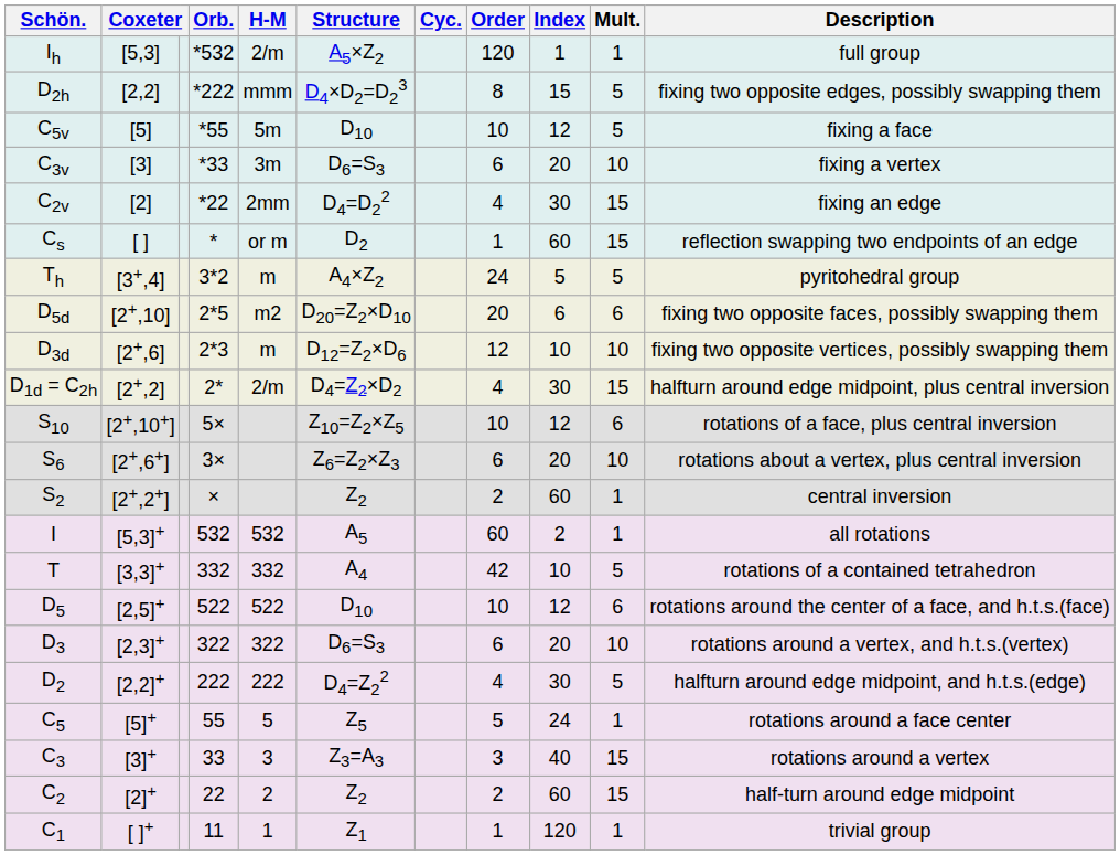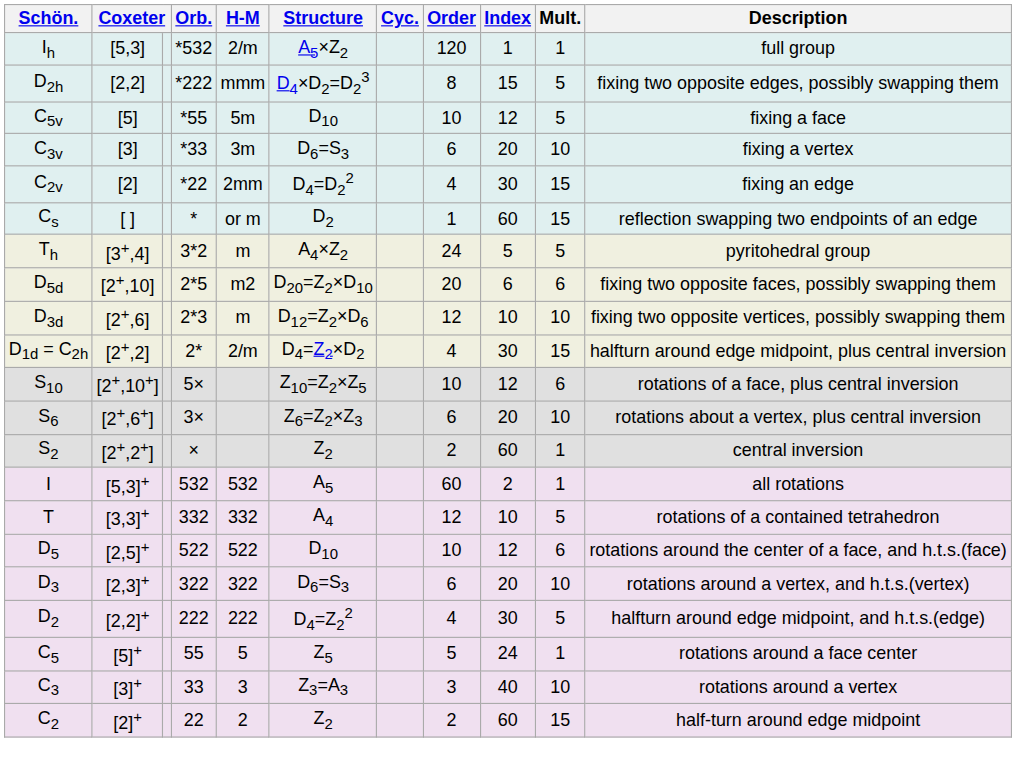 <table class="wikitable sortable">
 <tr>
 <th><a href='#'>Schön.</a></th>
 <th colspan=2><a href='#'>Coxeter</a></th>
 <th><a href='#'>Orb.</a></th>
 <th><a href='#'>H-M</a></th>
 <th><a href='#'>Structure</a></th>
 <th><a href='#'>Cyc.</a></th>
 <th><a href='#'>Order</a></th>
 <th><a href='#'>Index</a></th>
 <th>Mult.</th>
 <th>Description</th>
 </tr>
 <tr align=center BGCOLOR="#e0f0f0">
 <td>I<sub>h</sub></td>
 <td>[5,3]</td>
 <td></td>
 <td>*532</td>
 <td>2/m</td>
 <td><a href='#'>A<sub>5</sub></a>×Z<sub>2</sub></td>
 <td></td>
 <td>120</td>
 <td>1</td>
 <td>1</td>
 <td>full group</td>
 </tr>
 <tr align=center BGCOLOR="#e0f0f0">
 <td>D<sub>2h</sub></td>
 <td>[2,2]</td>
 <td></td>
 <td>*222</td>
 <td>mmm</td>
 <td><a href='#'>D<sub>4</sub></a>×D<sub>2</sub>=D<sub>2</sub><sup>3</sup></td>
 <td></td>
 <td>8</td>
 <td>15</td>
 <td>5</td>
 <td>fixing two opposite edges, possibly swapping them</td>
 </tr>
 <tr align=center BGCOLOR="#e0f0f0">
 <td>C<sub>5v</sub></td>
 <td>[5]</td>
 <td></td>
 <td>*55</td>
 <td>5m</td>
 <td>D<sub>10</sub></td>
 <td></td>
 <td>10</td>
 <td>12</td>
 <td>5</td>
 <td>fixing a face</td>
 </tr>
 <tr align=center BGCOLOR="#e0f0f0">
 <td>C<sub>3v</sub></td>
 <td>[3]</td>
 <td></td>
 <td>*33</td>
 <td>3m</td>
 <td>D<sub>6</sub>=S<sub>3</sub></td>
 <td></td>
 <td>6</td>
 <td>20</td>
 <td>10</td>
 <td>fixing a vertex</td>
 </tr>
 <tr align=center BGCOLOR="#e0f0f0">
 <td>C<sub>2v</sub></td>
 <td>[2]</td>
 <td></td>
 <td>*22</td>
 <td>2mm</td>
 <td>D<sub>4</sub>=D<sub>2</sub><sup>2</sup></td>
 <td></td>
 <td>4</td>
 <td>30</td>
 <td>15</td>
 <td>fixing an edge</td>
 </tr>
 <tr align=center BGCOLOR="#e0f0f0">
 <td>C<sub>s</sub></td>
 <td>[ ]</td>
 <td></td>
 <td>*</td>
 <td> or m</td>
 <td>D<sub>2</sub></td>
 <td></td>
 <td>1</td>
 <td>60</td>
 <td>15</td>
 <td>reflection swapping two endpoints of an edge</td>
 </tr>
 <tr align=center BGCOLOR="#f0f0e0">
 <td>T<sub>h</sub></td>
 <td>[3<sup>+</sup>,4]</td>
 <td></td>
 <td>3*2</td>
 <td>m</td>
 <td>A<sub>4</sub>×Z<sub>2</sub></td>
 <td></td>
 <td>24</td>
 <td>5</td>
 <td>5</td>
 <td>pyritohedral group</td>
 </tr>
 <tr align=center BGCOLOR="#f0f0e0">
 <td>D<sub>5d</sub></td>
 <td>[2<sup>+</sup>,10]</td>
 <td></td>
 <td>2*5</td>
 <td>m2</td>
 <td>D<sub>20</sub>=Z<sub>2</sub>×D<sub>10</sub></td>
 <td></td>
 <td>20</td>
 <td>6</td>
 <td>6</td>
 <td>fixing two opposite faces, possibly swapping them</td>
 </tr>
 <tr align=center BGCOLOR="#f0f0e0">
 <td>D<sub>3d</sub></td>
 <td>[2<sup>+</sup>,6]</td>
 <td></td>
 <td>2*3</td>
 <td>m</td>
 <td>D<sub>12</sub>=Z<sub>2</sub>×D<sub>6</sub></td>
 <td></td>
 <td>12</td>
 <td>10</td>
 <td>10</td>
 <td>fixing two opposite vertices, possibly swapping them</td>
 </tr>
 <tr align=center BGCOLOR="#f0f0e0">
 <td>D<sub>1d</sub> = C<sub>2h</sub></td>
 <td>[2<sup>+</sup>,2]</td>
 <td></td>
 <td>2*</td>
 <td>2/m</td>
 <td>D<sub>4</sub>=<a href='#'>Z<sub>2</sub></a>×D<sub>2</sub></td>
 <td></td>
 <td>4</td>
 <td>30</td>
 <td>15</td>
 <td>halfturn around edge midpoint, plus central inversion</td>
 </tr>
 <tr align=center BGCOLOR="#e0e0e0">
 <td>S<sub>10</sub></td>
 <td>[2<sup>+</sup>,10<sup>+</sup>]</td>
 <td></td>
 <td>5×</td>
 <td></td>
 <td>Z<sub>10</sub>=Z<sub>2</sub>×Z<sub>5</sub></td>
 <td></td>
 <td>10</td>
 <td>12</td>
 <td>6</td>
 <td>rotations of a face, plus central inversion</td>
 </tr>
 <tr align=center BGCOLOR="#e0e0e0">
 <td>S<sub>6</sub></td>
 <td>[2<sup>+</sup>,6<sup>+</sup>]</td>
 <td></td>
 <td>3×</td>
 <td></td>
 <td>Z<sub>6</sub>=Z<sub>2</sub>×Z<sub>3</sub></td>
 <td></td>
 <td>6</td>
 <td>20</td>
 <td>10</td>
 <td>rotations about a vertex, plus central inversion</td>
 </tr>
 <tr align=center BGCOLOR="#e0e0e0">
 <td>S<sub>2</sub></td>
 <td>[2<sup>+</sup>,2<sup>+</sup>]</td>
 <td></td>
 <td>×</td>
 <td></td>
 <td>Z<sub>2</sub></td>
 <td></td>
 <td>2</td>
 <td>60</td>
 <td>1</td>
 <td>central inversion</td>
 </tr>
 <tr align=center BGCOLOR="#f0e0f0">
 <td>I</td>
 <td>[5,3]<sup>+</sup></td>
 <td></td>
 <td>532</td>
 <td>532</td>
 <td>A<sub>5</sub></td>
 <td></td>
 <td>60</td>
 <td>2</td>
 <td>1</td>
 <td>all rotations</td>
 </tr>
 <tr align=center BGCOLOR="#f0e0f0">
 <td>T</td>
 <td>[3,3]<sup>+</sup></td>
 <td></td>
 <td>332</td>
 <td>332</td>
 <td>A<sub>4</sub></td>
 <td></td>
-<td>42</td>
+<td>12</td>
 <td>10</td>
 <td>5</td>
 <td>rotations of a contained tetrahedron</td>
 </tr>
 <tr align=center BGCOLOR="#f0e0f0">
 <td>D<sub>5</sub></td>
 <td>[2,5]<sup>+</sup></td>
 <td></td>
 <td>522</td>
 <td>522</td>
 <td>D<sub>10</sub></td>
 <td></td>
 <td>10</td>
 <td>12</td>
 <td>6</td>
 <td>rotations around the center of a face, and h.t.s.(face)</td>
 </tr>
 <tr align=center BGCOLOR="#f0e0f0">
 <td>D<sub>3</sub></td>
 <td>[2,3]<sup>+</sup></td>
 <td></td>
 <td>322</td>
 <td>322</td>
 <td>D<sub>6</sub>=S<sub>3</sub></td>
 <td></td>
 <td>6</td>
 <td>20</td>
 <td>10</td>
 <td>rotations around a vertex, and h.t.s.(vertex)</td>
 </tr>
 <tr align=center BGCOLOR="#f0e0f0">
 <td>D<sub>2</sub></td>
 <td>[2,2]<sup>+</sup></td>
 <td></td>
 <td>222</td>
 <td>222</td>
 <td>D<sub>4</sub>=Z<sub>2</sub><sup>2</sup></td>
 <td></td>
 <td>4</td>
 <td>30</td>
 <td>5</td>
 <td>halfturn around edge midpoint, and h.t.s.(edge)</td>
 </tr>
 <tr align=center BGCOLOR="#f0e0f0">
 <td>C<sub>5</sub></td>
 <td>[5]<sup>+</sup></td>
 <td></td>
 <td>55</td>
 <td>5</td>
 <td>Z<sub>5</sub></td>
 <td></td>
 <td>5</td>
 <td>24</td>
 <td>1</td>
 <td>rotations around a face center</td>
 </tr>
 <tr align=center BGCOLOR="#f0e0f0">
 <td>C<sub>3</sub></td>
 <td>[3]<sup>+</sup></td>
 <td></td>
 <td>33</td>
 <td>3</td>
 <td>Z<sub>3</sub>=A<sub>3</sub></td>
 <td></td>
 <td>3</td>
 <td>40</td>
-<td>15</td>
+<td>10</td>
 <td>rotations around a vertex</td>
 </tr>
 <tr align=center BGCOLOR="#f0e0f0">
 <td>C<sub>2</sub></td>
 <td>[2]<sup>+</sup></td>
 <td></td>
 <td>22</td>
 <td>2</td>
 <td>Z<sub>2</sub></td>
 <td></td>
 <td>2</td>
 <td>60</td>
 <td>15</td>
 <td>half-turn around edge midpoint</td>
 </tr>
-<tr align=center BGCOLOR="#f0e0f0">
-<td>C<sub>1</sub></td>
-<td>[ ]<sup>+</sup></td>
-<td></td>
-<td>11</td>
-<td>1</td>
-<td>Z<sub>1</sub></td>
-<td></td>
-<td>1</td>
-<td>120</td>
-<td>1</td>
-<td>trivial group</td>
-</tr>
 </table>
